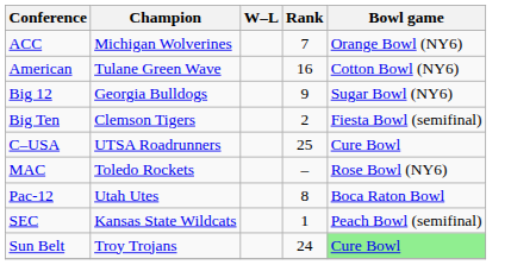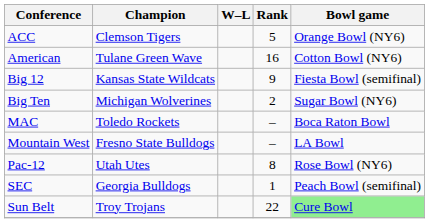 <table class="wikitable sortable">
 <tr>
 <th>Conference</th>
 <th>Champion</th>
 <th>W–L</th>
 <th>Rank</th>
 <th>Bowl game</th>
 </tr>
 <tr>
 <td><a href='#'>ACC</a></td>
-<td><a href='#'>Michigan Wolverines</a></td>
+<td><a href='#'>Clemson Tigers</a></td>
 <td align=center></td>
-<td align=center>7</td>
+<td align=center>5</td>
 <td><a href='#'>Orange Bowl</a> (NY6)</td>
 </tr>
 <tr>
 <td><a href='#'>American</a></td>
 <td><a href='#'>Tulane Green Wave</a></td>
 <td align=center></td>
 <td align=center>16</td>
 <td><a href='#'>Cotton Bowl</a> (NY6)</td>
 </tr>
 <tr>
 <td><a href='#'>Big 12</a></td>
-<td><a href='#'>Georgia Bulldogs</a></td>
+<td><a href='#'>Kansas State Wildcats</a></td>
 <td align=center></td>
 <td align=center>9</td>
-<td><a href='#'>Sugar Bowl</a> (NY6)</td>
+<td><a href='#'>Fiesta Bowl</a> (semifinal)</td>
 </tr>
 <tr>
 <td><a href='#'>Big Ten</a></td>
-<td><a href='#'>Clemson Tigers</a></td>
+<td><a href='#'>Michigan Wolverines</a></td>
 <td align=center></td>
 <td align=center>2</td>
-<td><a href='#'>Fiesta Bowl</a> (semifinal)</td>
-</tr>
-<tr>
-<td><a href='#'>C–USA</a></td>
-<td><a href='#'>UTSA Roadrunners</a></td>
-<td align=center></td>
-<td align=center>25</td>
-<td><a href='#'>Cure Bowl</a></td>
+<td><a href='#'>Sugar Bowl</a> (NY6)</td>
 </tr>
 <tr>
 <td><a href='#'>MAC</a></td>
 <td><a href='#'>Toledo Rockets</a></td>
 <td align=center></td>
 <td align=center>–</td>
-<td><a href='#'>Rose Bowl</a> (NY6)</td>
+<td><a href='#'>Boca Raton Bowl</a></td>
+</tr>
+<tr>
+<td><a href='#'>Mountain West</a></td>
+<td><a href='#'>Fresno State Bulldogs</a></td>
+<td align=center></td>
+<td align=center>–</td>
+<td><a href='#'>LA Bowl</a></td>
 </tr>
 <tr>
 <td><a href='#'>Pac-12</a></td>
 <td><a href='#'>Utah Utes</a></td>
 <td align="center"></td>
 <td align=center>8</td>
-<td><a href='#'>Boca Raton Bowl</a></td>
+<td><a href='#'>Rose Bowl</a> (NY6)</td>
 </tr>
 <tr>
 <td><a href='#'>SEC</a></td>
-<td><a href='#'>Kansas State Wildcats</a></td>
+<td><a href='#'>Georgia Bulldogs</a></td>
 <td align=center></td>
 <td align=center>1</td>
 <td><a href='#'>Peach Bowl</a> (semifinal)</td>
 </tr>
 <tr>
 <td><a href='#'>Sun Belt</a></td>
 <td><a href='#'>Troy Trojans</a></td>
 <td align=center></td>
-<td align=center>24</td>
+<td align=center>22</td>
 <td style="background: lightgreen;"><a href='#'>Cure Bowl</a></td>
 </tr>
 <tr>
 </tr>
 </table>
